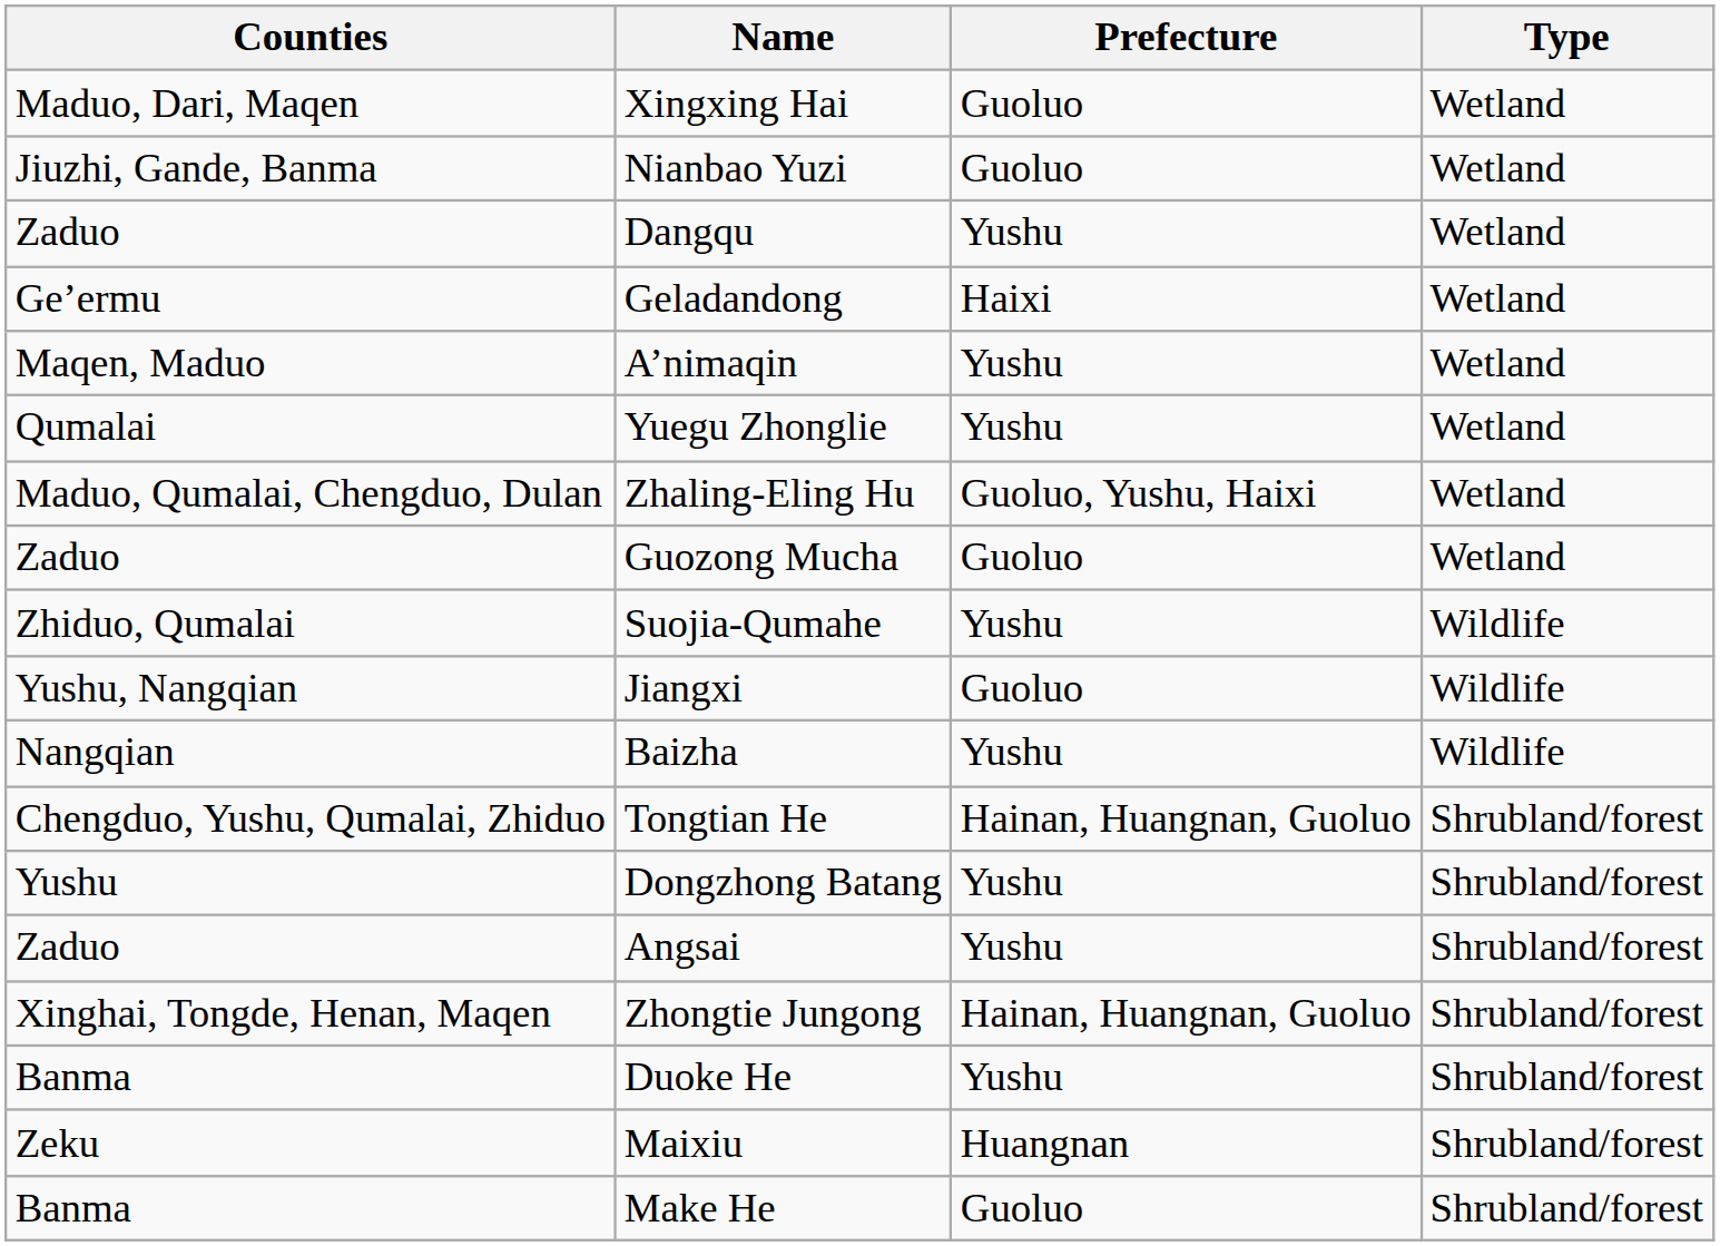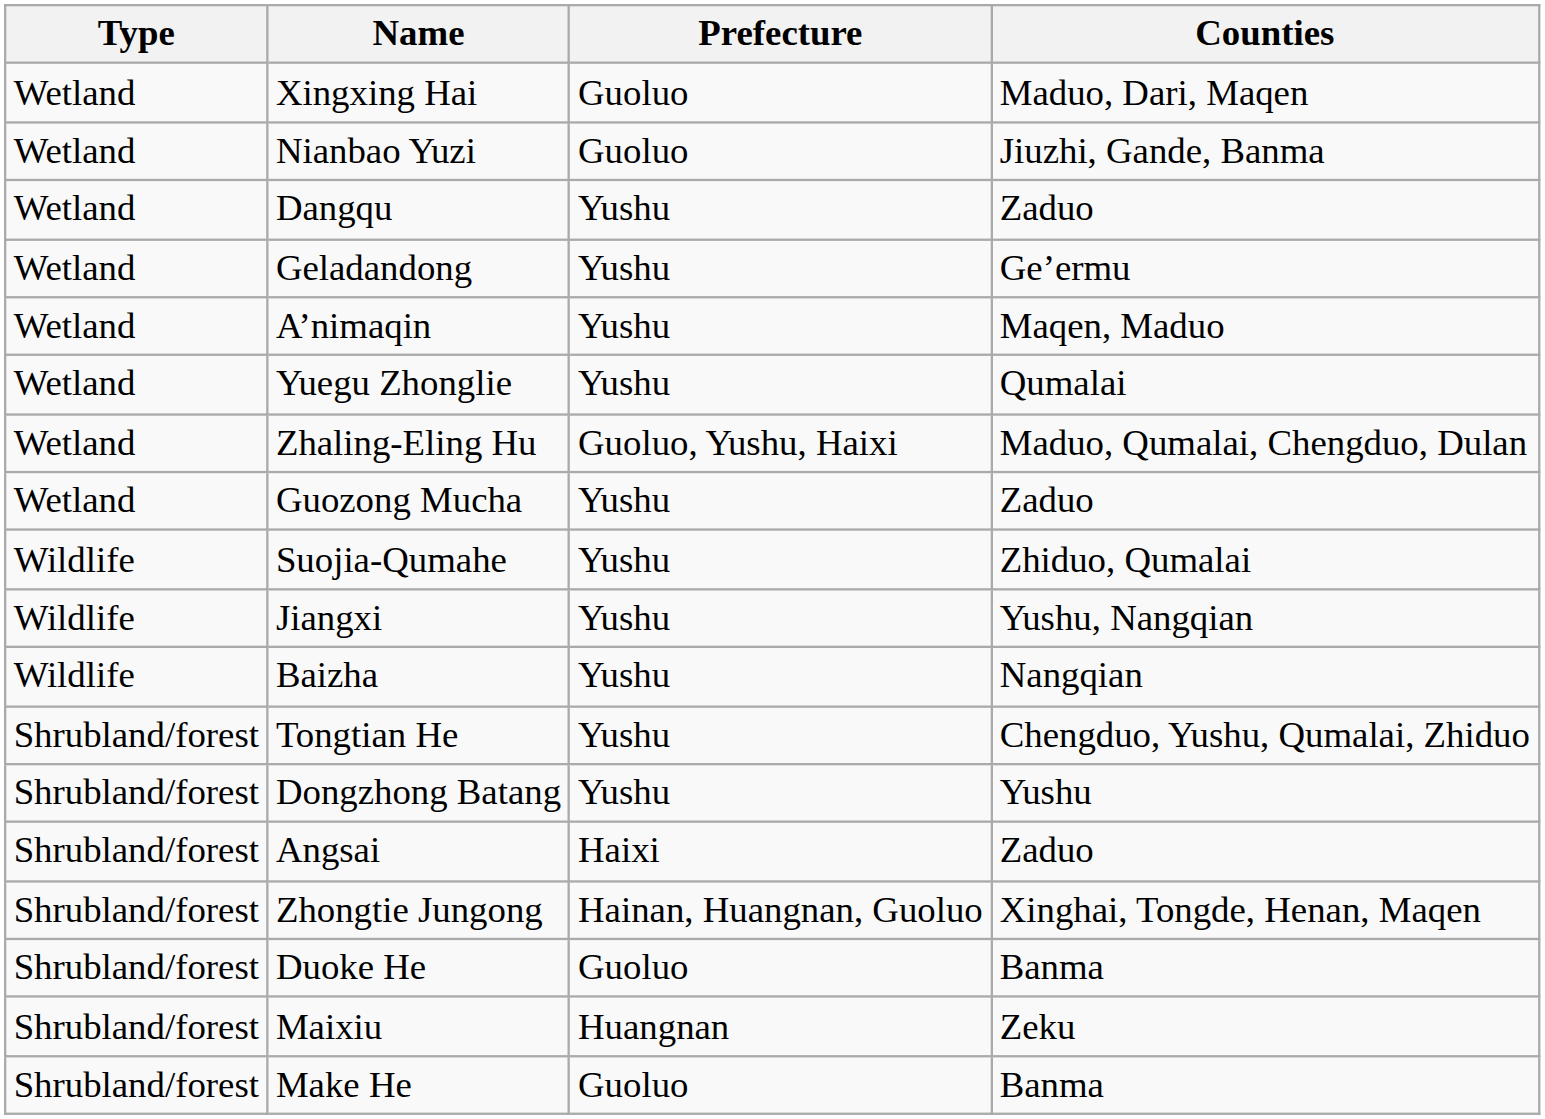 <table class="wikitable sortable" border="1">
 <tr>
-<th>Counties</th>
+<th>Type</th>
 <th>Name</th>
 <th>Prefecture</th>
-<th>Type</th>
+<th>Counties</th>
 </tr>
 <tr>
-<td>Maduo, Dari, Maqen</td>
+<td>Wetland</td>
 <td>Xingxing  Hai</td>
 <td>Guoluo</td>
-<td>Wetland</td>
+<td>Maduo, Dari, Maqen</td>
 </tr>
 <tr>
-<td>Jiuzhi, Gande, Banma</td>
+<td>Wetland</td>
 <td>Nianbao Yuzi</td>
 <td>Guoluo</td>
-<td>Wetland</td>
+<td>Jiuzhi, Gande, Banma</td>
 </tr>
 <tr>
-<td>Zaduo</td>
+<td>Wetland</td>
 <td>Dangqu</td>
 <td>Yushu</td>
-<td>Wetland</td>
+<td>Zaduo</td>
 </tr>
 <tr>
+<td>Wetland</td>
+<td>Geladandong</td>
+<td>Yushu</td>
 <td>Ge’ermu</td>
-<td>Geladandong</td>
-<td>Haixi</td>
-<td>Wetland</td>
 </tr>
 <tr>
-<td>Maqen, Maduo</td>
+<td>Wetland</td>
 <td>A’nimaqin</td>
 <td>Yushu</td>
-<td>Wetland</td>
+<td>Maqen, Maduo</td>
 </tr>
 <tr>
-<td>Qumalai</td>
+<td>Wetland</td>
 <td>Yuegu Zhonglie</td>
 <td>Yushu</td>
-<td>Wetland</td>
+<td>Qumalai</td>
 </tr>
 <tr>
-<td>Maduo, Qumalai, Chengduo, Dulan</td>
+<td>Wetland</td>
 <td>Zhaling-Eling Hu</td>
 <td>Guoluo, Yushu, Haixi</td>
-<td>Wetland</td>
+<td>Maduo, Qumalai, Chengduo, Dulan</td>
 </tr>
 <tr>
+<td>Wetland</td>
+<td>Guozong Mucha</td>
+<td>Yushu</td>
 <td>Zaduo</td>
-<td>Guozong Mucha</td>
-<td>Guoluo</td>
-<td>Wetland</td>
 </tr>
 <tr>
-<td>Zhiduo, Qumalai</td>
+<td>Wildlife</td>
 <td>Suojia-Qumahe</td>
 <td>Yushu</td>
-<td>Wildlife</td>
+<td>Zhiduo, Qumalai</td>
 </tr>
 <tr>
+<td>Wildlife</td>
+<td>Jiangxi</td>
+<td>Yushu</td>
 <td>Yushu, Nangqian</td>
-<td>Jiangxi</td>
-<td>Guoluo</td>
-<td>Wildlife</td>
 </tr>
 <tr>
-<td>Nangqian</td>
+<td>Wildlife</td>
 <td>Baizha</td>
 <td>Yushu</td>
-<td>Wildlife</td>
+<td>Nangqian</td>
 </tr>
 <tr>
+<td>Shrubland/forest</td>
+<td>Tongtian He</td>
+<td>Yushu</td>
 <td>Chengduo, Yushu, Qumalai, Zhiduo</td>
-<td>Tongtian He</td>
-<td>Hainan, Huangnan, Guoluo</td>
-<td>Shrubland/forest</td>
 </tr>
 <tr>
-<td>Yushu</td>
+<td>Shrubland/forest</td>
 <td>Dongzhong Batang</td>
 <td>Yushu</td>
-<td>Shrubland/forest</td>
+<td>Yushu</td>
 </tr>
 <tr>
+<td>Shrubland/forest</td>
+<td>Angsai</td>
+<td>Haixi</td>
 <td>Zaduo</td>
-<td>Angsai</td>
-<td>Yushu</td>
-<td>Shrubland/forest</td>
 </tr>
 <tr>
-<td>Xinghai, Tongde, Henan, Maqen</td>
+<td>Shrubland/forest</td>
 <td>Zhongtie Jungong</td>
 <td>Hainan, Huangnan, Guoluo</td>
-<td>Shrubland/forest</td>
+<td>Xinghai, Tongde, Henan, Maqen</td>
 </tr>
 <tr>
+<td>Shrubland/forest</td>
+<td>Duoke He</td>
+<td>Guoluo</td>
 <td>Banma</td>
-<td>Duoke He</td>
-<td>Yushu</td>
-<td>Shrubland/forest</td>
 </tr>
 <tr>
-<td>Zeku</td>
+<td>Shrubland/forest</td>
 <td>Maixiu</td>
 <td>Huangnan</td>
-<td>Shrubland/forest</td>
+<td>Zeku</td>
 </tr>
 <tr>
-<td>Banma</td>
+<td>Shrubland/forest</td>
 <td>Make He</td>
 <td>Guoluo</td>
-<td>Shrubland/forest</td>
+<td>Banma</td>
 </tr>
 </table>
